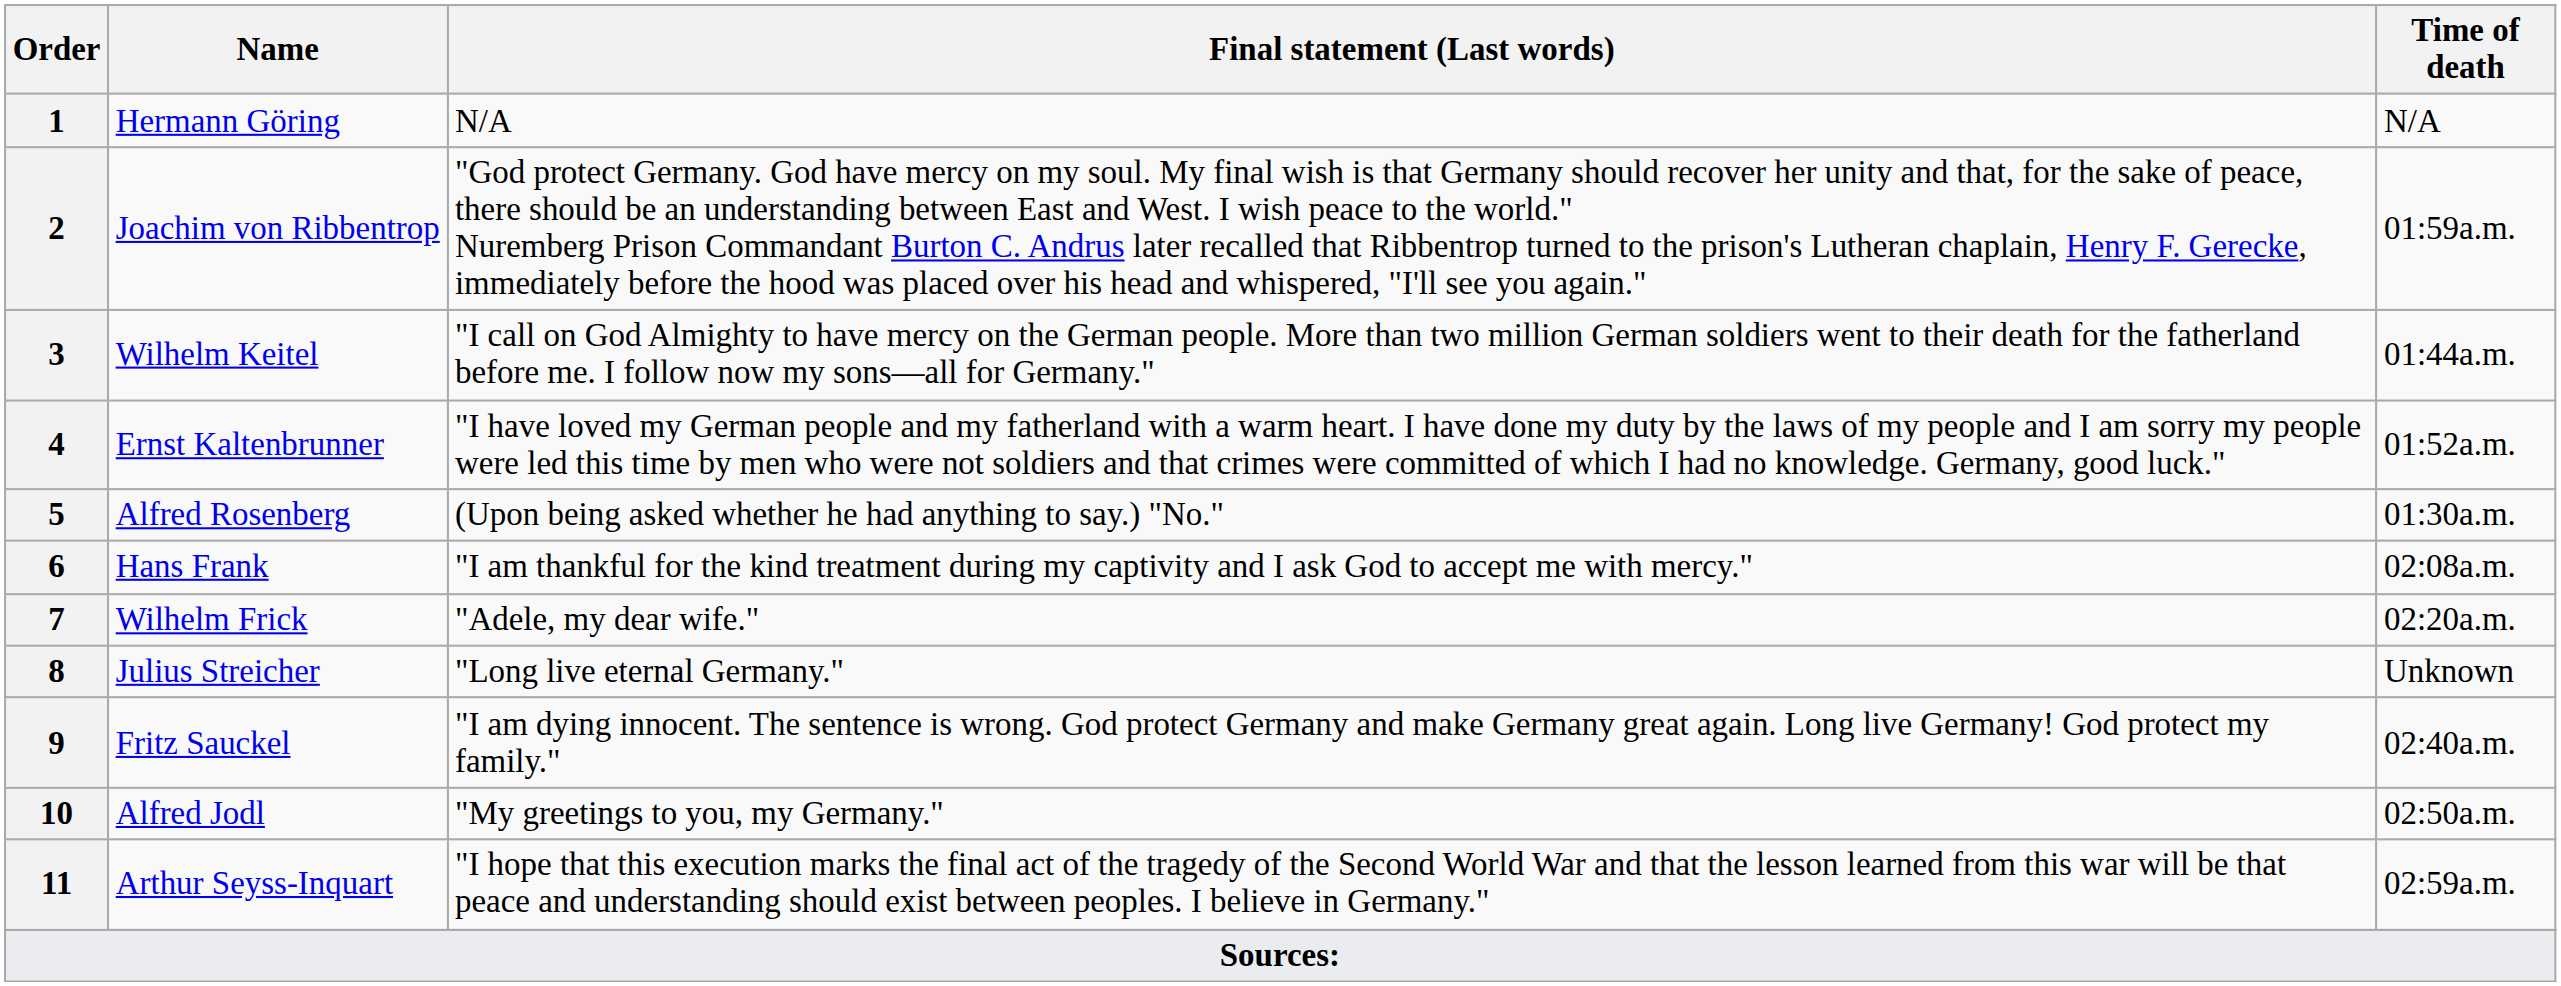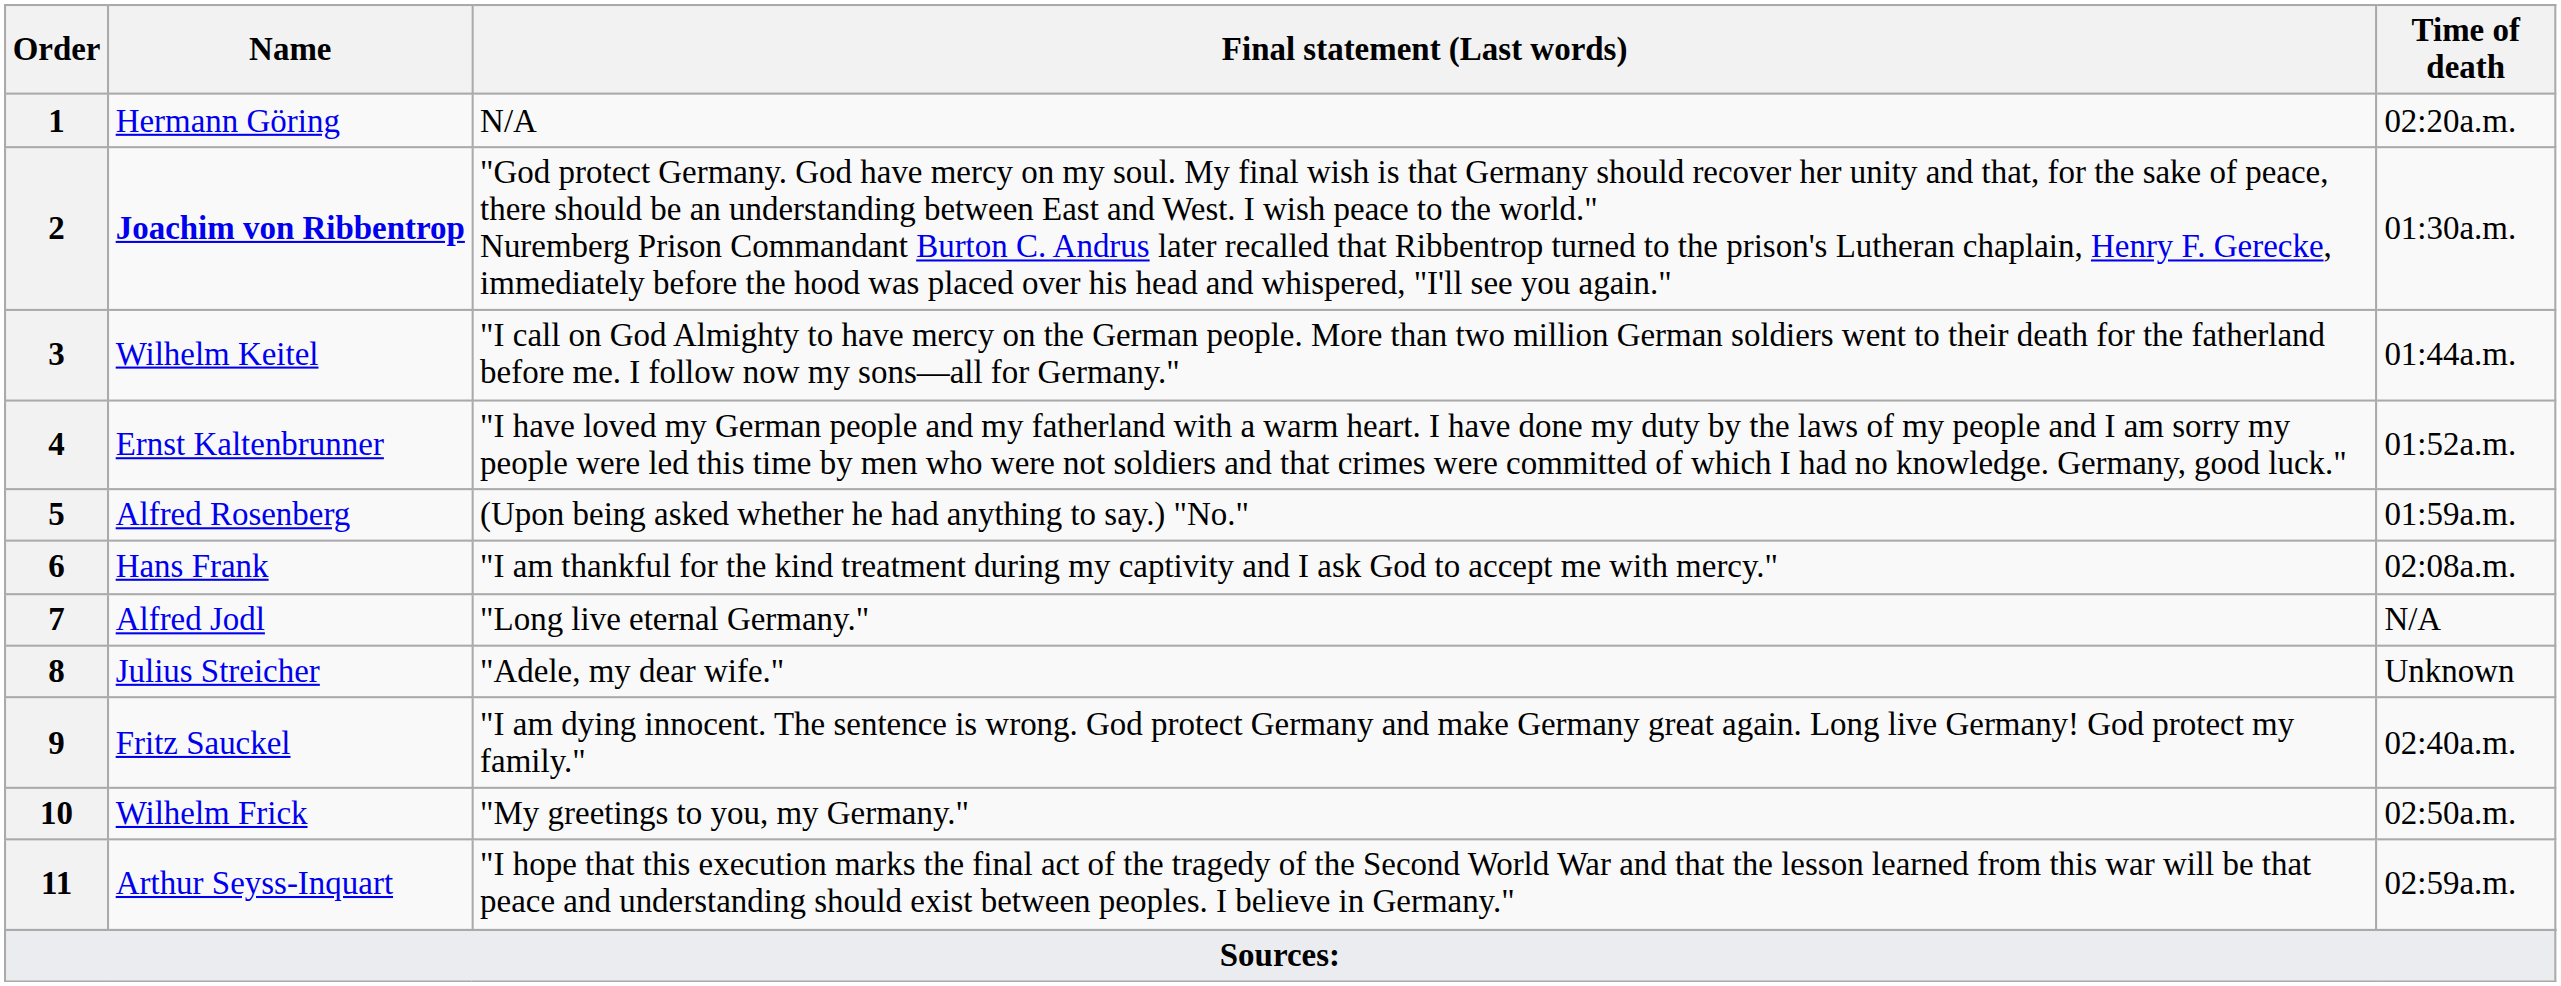 <table class="wikitable" style="width:98%;">
 <tr>
 <th data-sort-type=number>Order</th>
 <th>Name</th>
 <th>Final statement (Last words)</th>
 <th>Time of death</th>
 </tr>
 <tr>
 <th>1</th>
 <td><a href='#'>Hermann Göring</a></td>
 <td>N/A</td>
-<td>N/A</td>
+<td>02:20a.m.</td>
 </tr>
 <tr>
 <th>2</th>
-<td style="white-space:nowrap;"><a href='#'>Joachim von Ribbentrop</a></td>
+<td style="white-space:nowrap;"><strong><a href='#'>Joachim von Ribbentrop</a></strong></td>
 <td>"God protect Germany. God have mercy on my soul. My final wish is that Germany should recover her unity and that, for the sake of peace, there should be an understanding between East and West. I wish peace to the world."<br>Nuremberg Prison Commandant <a href='#'>Burton C. Andrus</a> later recalled that Ribbentrop turned to the prison's Lutheran chaplain, <a href='#'>Henry F. Gerecke</a>, immediately before the hood was placed over his head and whispered, "I'll see you again."</td>
-<td>01:59a.m.</td>
+<td>01:30a.m.</td>
 </tr>
 <tr>
 <th>3</th>
 <td><a href='#'>Wilhelm Keitel</a></td>
 <td>"I call on God Almighty to have mercy on the German people. More than two million German soldiers went to their death for the fatherland before me. I follow now my sons—all for Germany."</td>
 <td>01:44a.m.</td>
 </tr>
 <tr>
 <th>4</th>
 <td><a href='#'>Ernst Kaltenbrunner</a></td>
 <td>"I have loved my German people and my fatherland with a warm heart. I have done my duty by the laws of my people and I am sorry my people were led this time by men who were not soldiers and that crimes were committed of which I had no knowledge. Germany, good luck."</td>
 <td>01:52a.m.</td>
 </tr>
 <tr>
 <th>5</th>
 <td><a href='#'>Alfred Rosenberg</a></td>
 <td>(Upon being asked whether he had anything to say.) "No."</td>
-<td>01:30a.m.</td>
+<td>01:59a.m.</td>
 </tr>
 <tr>
 <th>6</th>
 <td><a href='#'>Hans Frank</a></td>
 <td>"I am thankful for the kind treatment during my captivity and I ask God to accept me with mercy."</td>
 <td>02:08a.m.</td>
 </tr>
 <tr>
 <th>7</th>
-<td><a href='#'>Wilhelm Frick</a></td>
-<td>"Adele, my dear wife."</td>
-<td>02:20a.m.</td>
+<td><a href='#'>Alfred Jodl</a></td>
+<td>"Long live eternal Germany."</td>
+<td>N/A</td>
 </tr>
 <tr>
 <th>8</th>
 <td><a href='#'>Julius Streicher</a></td>
-<td>"Long live eternal Germany."</td>
+<td>"Adele, my dear wife."</td>
 <td>Unknown</td>
 </tr>
 <tr>
 <th>9</th>
 <td><a href='#'>Fritz Sauckel</a></td>
 <td>"I am dying innocent. The sentence is wrong. God protect Germany and make Germany great again. Long live Germany! God protect my family."</td>
 <td>02:40a.m.</td>
 </tr>
 <tr>
 <th>10</th>
-<td><a href='#'>Alfred Jodl</a></td>
+<td><a href='#'>Wilhelm Frick</a></td>
 <td>"My greetings to you, my Germany."</td>
 <td>02:50a.m.</td>
 </tr>
 <tr>
 <th>11</th>
 <td><a href='#'>Arthur Seyss-Inquart</a></td>
 <td>"I hope that this execution marks the final act of the tragedy of the Second World War and that the lesson learned from this war will be that peace and understanding should exist between peoples. I believe in Germany."</td>
 <td>02:59a.m.</td>
 </tr>
 <tr>
 </tr>
 <tr class="sortbottom">
 <td colspan="4" style="background-color:#EAECF0;text-align:center" align="bottom"><strong>Sources:</strong></td>
 </tr>
 </table>
